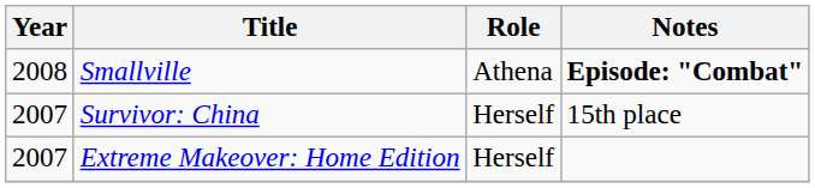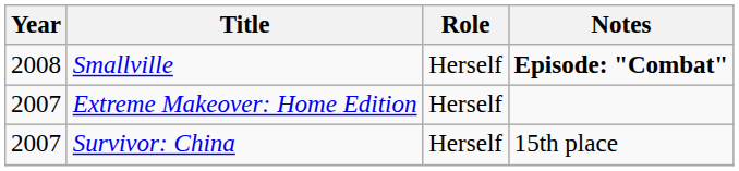 <table class="wikitable sortable">
 <tr>
 <th>Year</th>
 <th>Title</th>
 <th>Role</th>
 <th class="unsortable">Notes</th>
 </tr>
 <tr>
 <td>2008</td>
 <td><em><a href='#'>Smallville</a></em></td>
-<td>Athena</td>
+<td>Herself</td>
 <td><strong>Episode: "Combat"</strong></td>
+</tr>
+<tr>
+<td>2007</td>
+<td><em><a href='#'>Extreme Makeover: Home Edition</a></em></td>
+<td>Herself</td>
+<td></td>
 </tr>
 <tr>
 <td>2007</td>
 <td><em><a href='#'>Survivor: China</a></em></td>
 <td>Herself</td>
 <td>15th place</td>
 </tr>
 <tr>
-<td>2007</td>
-<td><em><a href='#'>Extreme Makeover: Home Edition</a></em></td>
-<td>Herself</td>
-<td></td>
-</tr>
-<tr>
 </tr>
 </table>
